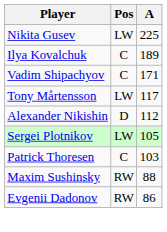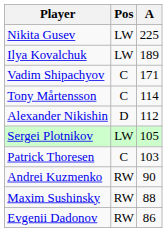 <table class="wikitable">
 <tr>
 <th>Player</th>
 <th>Pos</th>
 <th>A</th>
 </tr>
 <tr style="text-align:center;">
 <td style="text-align:left;"> <a href='#'>Nikita Gusev</a></td>
 <td>LW</td>
 <td>225</td>
 </tr>
 <tr style="text-align:center;">
 <td style="text-align:left;"> <a href='#'>Ilya Kovalchuk</a></td>
-<td>C</td>
+<td>LW</td>
 <td>189</td>
 </tr>
 <tr style="text-align:center;">
 <td style="text-align:left;"> <a href='#'>Vadim Shipachyov</a></td>
 <td>C</td>
 <td>171</td>
 </tr>
 <tr style="text-align:center;">
 <td style="text-align:left;"> <a href='#'>Tony Mårtensson</a></td>
-<td>LW</td>
-<td>117</td>
+<td>C</td>
+<td>114</td>
 </tr>
 <tr style="text-align:center;">
 <td style="text-align:left;"> <a href='#'>Alexander Nikishin</a></td>
 <td>D</td>
 <td>112</td>
 </tr>
 <tr style="text-align:center;"  bgcolor="#cfc">
 <td style="text-align:left;"> <a href='#'>Sergei Plotnikov</a></td>
 <td>LW</td>
 <td>105</td>
 </tr>
 <tr style="text-align:center;">
 <td style="text-align:left;"> <a href='#'>Patrick Thoresen</a></td>
 <td>C</td>
 <td>103</td>
 </tr>
 <tr style="text-align:center;">
+<td style="text-align:left;"> <a href='#'>Andrei Kuzmenko</a></td>
+<td>RW</td>
+<td>90</td>
+</tr>
+<tr style="text-align:center;">
 <td style="text-align:left;"> <a href='#'>Maxim Sushinsky</a></td>
 <td>RW</td>
 <td>88</td>
 </tr>
 <tr style="text-align:center;">
 <td style="text-align:left;"> <a href='#'>Evgenii Dadonov</a></td>
 <td>RW</td>
 <td>86</td>
 </tr>
 </table>
